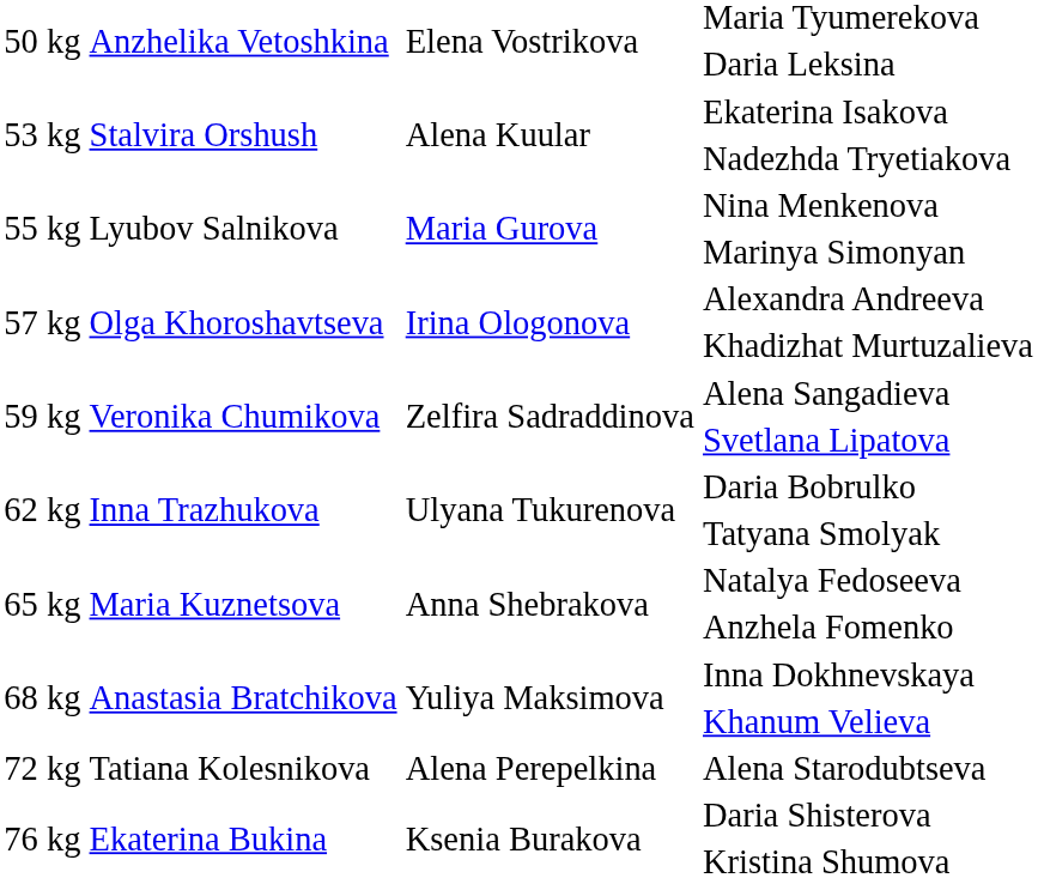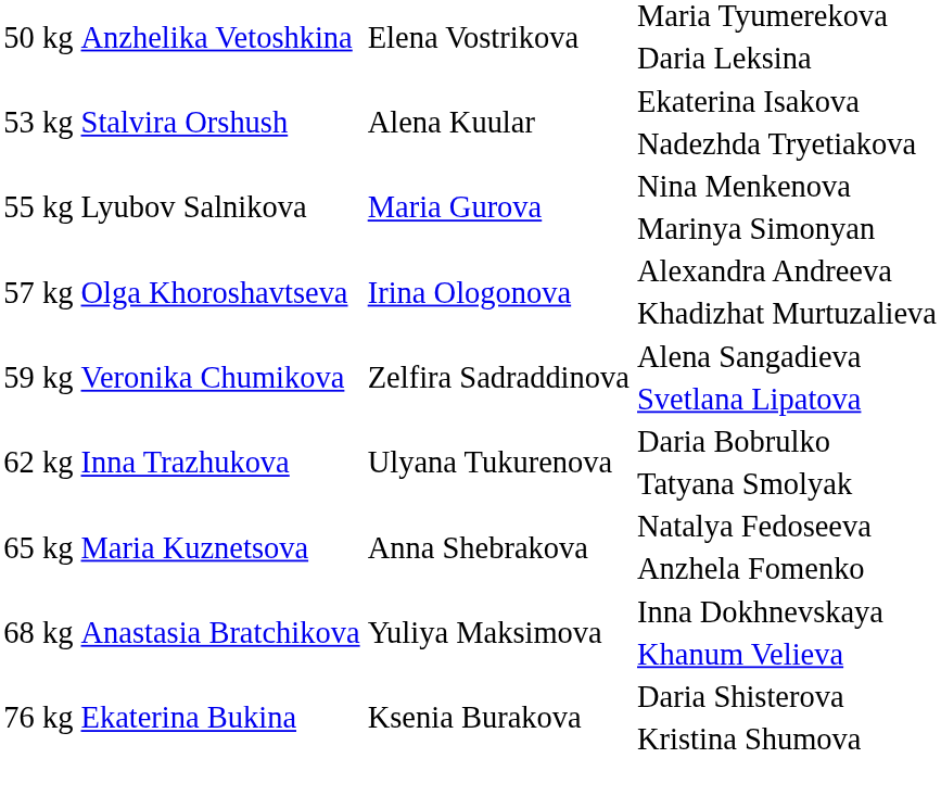 <table>
 <tr>
 <td rowspan=2>50 kg<br></td>
 <td rowspan=2> <a href='#'>Anzhelika Vetoshkina</a></td>
 <td rowspan=2> Elena Vostrikova</td>
 <td> Maria Tyumerekova</td>
 </tr>
 <tr>
 <td> Daria Leksina</td>
 </tr>
 <tr>
 <td rowspan=2>53 kg<br></td>
 <td rowspan=2> <a href='#'>Stalvira Orshush</a></td>
 <td rowspan=2> Alena Kuular</td>
 <td> Ekaterina Isakova</td>
 </tr>
 <tr>
 <td> Nadezhda Tryetiakova</td>
 </tr>
 <tr>
 <td rowspan=2>55 kg<br></td>
 <td rowspan=2> Lyubov Salnikova</td>
 <td rowspan=2> <a href='#'>Maria Gurova</a></td>
 <td> Nina Menkenova</td>
 </tr>
 <tr>
 <td> Marinya Simonyan</td>
 </tr>
 <tr>
 <td rowspan=2>57 kg<br></td>
 <td rowspan=2> <a href='#'>Olga Khoroshavtseva</a></td>
 <td rowspan=2>  <a href='#'>Irina Ologonova</a></td>
 <td> Alexandra Andreeva</td>
 </tr>
 <tr>
 <td> Khadizhat Murtuzalieva</td>
 </tr>
 <tr>
 <td rowspan=2>59 kg<br></td>
 <td rowspan=2> <a href='#'>Veronika Chumikova</a></td>
 <td rowspan=2> Zelfira Sadraddinova</td>
 <td> Alena Sangadieva</td>
 </tr>
 <tr>
 <td> <a href='#'>Svetlana Lipatova</a></td>
 </tr>
 <tr>
 <td rowspan=2>62 kg<br></td>
 <td rowspan=2> <a href='#'>Inna Trazhukova</a></td>
 <td rowspan=2> Ulyana Tukurenova</td>
 <td>  Daria Bobrulko</td>
 </tr>
 <tr>
 <td> Tatyana Smolyak</td>
 </tr>
 <tr>
 <td rowspan=2>65 kg<br></td>
 <td rowspan=2> <a href='#'>Maria Kuznetsova</a></td>
 <td rowspan=2> Anna Shebrakova</td>
 <td> Natalya Fedoseeva</td>
 </tr>
 <tr>
 <td> Anzhela Fomenko</td>
 </tr>
 <tr>
 <td rowspan=2>68 kg<br></td>
 <td rowspan=2> <a href='#'>Anastasia Bratchikova</a></td>
 <td rowspan=2> Yuliya Maksimova</td>
 <td> Inna Dokhnevskaya</td>
 </tr>
 <tr>
 <td> <a href='#'>Khanum Velieva</a></td>
 </tr>
 <tr>
-<td>72 kg<br></td>
-<td> Tatiana Kolesnikova</td>
-<td> Alena Perepelkina</td>
-<td> Alena Starodubtseva</td>
-</tr>
-<tr>
 <td rowspan=2>76 kg<br></td>
 <td rowspan=2> <a href='#'>Ekaterina Bukina</a></td>
 <td rowspan=2> Ksenia Burakova</td>
 <td> Daria Shisterova</td>
 </tr>
 <tr>
 <td> Kristina Shumova</td>
 </tr>
 </table>
